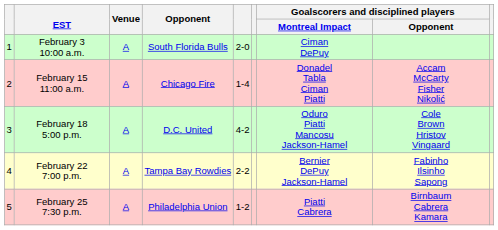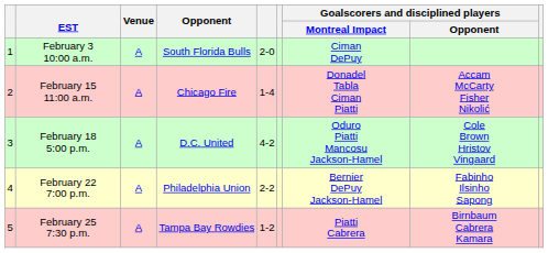 <table class="wikitable" Style="text-align: center;font-size:85%">
 <tr>
 <th rowspan="2"></th>
 <th rowspan="2" style="width:130px"><br><a href='#'>EST</a></th>
 <th rowspan="2">Venue</th>
 <th rowspan="2">Opponent</th>
 <th rowspan="2"><br></th>
 <th rowspan="2"></th>
 <th colspan="2">Goalscorers and disciplined players</th>
 <th rowspan="2"></th>
 </tr>
 <tr>
 <th style="width:160px"><a href='#'>Montreal Impact</a></th>
 <th style="width:160px">Opponent</th>
 </tr>
 <tr style="background:#cfc">
 <td>1</td>
 <td>February 3<br>10:00 a.m.</td>
 <td><a href='#'>A</a></td>
 <td><a href='#'>South Florida Bulls</a></td>
 <td>2-0</td>
 <td></td>
 <td><a href='#'>Ciman</a> <br><a href='#'>DePuy</a> </td>
 <td></td>
 <td></td>
 </tr>
 <tr style="background:#fcc">
 <td>2</td>
 <td>February 15<br>11:00 a.m.</td>
 <td><a href='#'>A</a></td>
 <td><a href='#'>Chicago Fire</a></td>
 <td>1-4</td>
 <td></td>
 <td><a href='#'>Donadel</a> <br><a href='#'>Tabla</a> <br><a href='#'>Ciman</a> <br><a href='#'>Piatti</a> </td>
 <td><a href='#'>Accam</a> <br><a href='#'>McCarty</a> <br><a href='#'>Fisher</a> <br><a href='#'>Nikolić</a> </td>
 <td></td>
 </tr>
 <tr style="background:#cfc">
 <td>3</td>
 <td>February 18<br>5:00 p.m.</td>
 <td><a href='#'>A</a></td>
 <td><a href='#'>D.C. United</a></td>
 <td>4-2</td>
 <td></td>
 <td><a href='#'>Oduro</a> <br><a href='#'>Piatti</a> <br><a href='#'>Mancosu</a> <br><a href='#'>Jackson-Hamel</a> </td>
 <td><a href='#'>Cole</a> <br><a href='#'>Brown</a> <br><a href='#'>Hristov</a> <br><a href='#'>Vingaard</a> </td>
 <td></td>
 </tr>
 <tr style="background:#ffc">
 <td>4</td>
 <td>February 22<br>7:00 p.m.</td>
 <td><a href='#'>A</a></td>
-<td><a href='#'>Tampa Bay Rowdies</a></td>
+<td><a href='#'>Philadelphia Union</a></td>
 <td>2-2</td>
 <td></td>
 <td><a href='#'>Bernier</a> <br><a href='#'>DePuy</a> <br><a href='#'>Jackson-Hamel</a> </td>
 <td><a href='#'>Fabinho</a> <br><a href='#'>Ilsinho</a> <br><a href='#'>Sapong</a> </td>
 <td></td>
 </tr>
 <tr style="background:#fcc">
 <td>5</td>
 <td>February 25<br>7:30 p.m.</td>
 <td><a href='#'>A</a></td>
-<td><a href='#'>Philadelphia Union</a></td>
+<td><a href='#'>Tampa Bay Rowdies</a></td>
 <td>1-2</td>
 <td></td>
 <td><a href='#'>Piatti</a> <br><a href='#'>Cabrera</a> </td>
 <td><a href='#'>Birnbaum</a> <br><a href='#'>Cabrera</a> <br><a href='#'>Kamara</a> </td>
 <td></td>
 </tr>
 </table>
